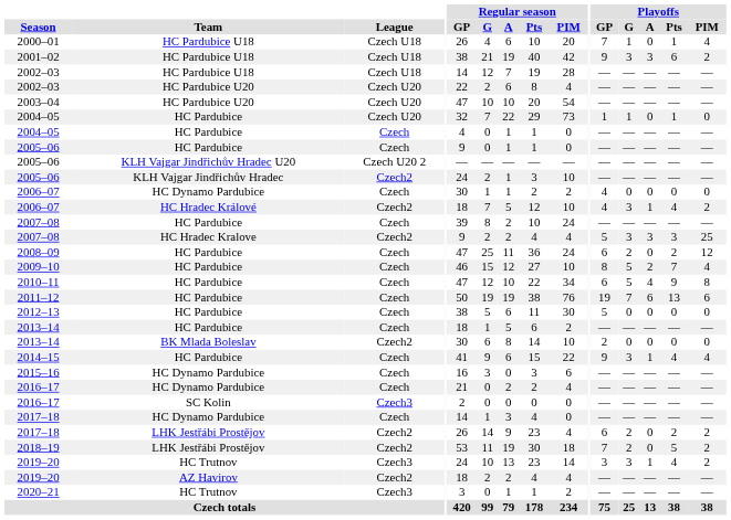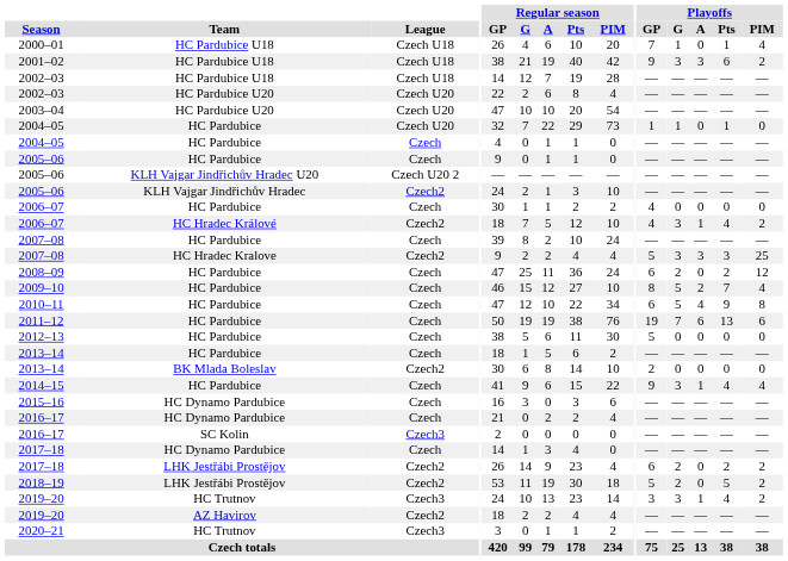 <table border="0" cellpadding="1" cellspacing="0" style="text-align:center; width:60em">
 <tr bgcolor="#e0e0e0">
 <th colspan="3" bgcolor="#ffffff"></th>
 <th rowspan="99" bgcolor="#ffffff"></th>
 <th colspan="5"><a href='#'>Regular season</a></th>
 <th rowspan="99" bgcolor="#ffffff"></th>
 <th colspan="5"><a href='#'>Playoffs</a></th>
 </tr>
 <tr bgcolor="#e0e0e0">
 <th><a href='#'>Season</a></th>
 <th>Team</th>
 <th>League</th>
 <th>GP</th>
 <th><a href='#'>G</a></th>
 <th><a href='#'>A</a></th>
 <th><a href='#'>Pts</a></th>
 <th><a href='#'>PIM</a></th>
 <th>GP</th>
 <th>G</th>
 <th>A</th>
 <th>Pts</th>
 <th>PIM</th>
 </tr>
 <tr>
 <td>2000–01</td>
 <td><a href='#'>HC Pardubice</a> U18</td>
 <td>Czech U18</td>
 <td>26</td>
 <td>4</td>
 <td>6</td>
 <td>10</td>
 <td>20</td>
 <td>7</td>
 <td>1</td>
 <td>0</td>
 <td>1</td>
 <td>4</td>
 </tr>
 <tr bgcolor="#f0f0f0">
 <td>2001–02</td>
 <td>HC Pardubice U18</td>
 <td>Czech U18</td>
 <td>38</td>
 <td>21</td>
 <td>19</td>
 <td>40</td>
 <td>42</td>
 <td>9</td>
 <td>3</td>
 <td>3</td>
 <td>6</td>
 <td>2</td>
 </tr>
 <tr>
 <td>2002–03</td>
 <td>HC Pardubice U18</td>
 <td>Czech U18</td>
 <td>14</td>
 <td>12</td>
 <td>7</td>
 <td>19</td>
 <td>28</td>
 <td>—</td>
 <td>—</td>
 <td>—</td>
 <td>—</td>
 <td>—</td>
 </tr>
 <tr bgcolor="#f0f0f0">
 <td>2002–03</td>
 <td>HC Pardubice U20</td>
 <td>Czech U20</td>
 <td>22</td>
 <td>2</td>
 <td>6</td>
 <td>8</td>
 <td>4</td>
 <td>—</td>
 <td>—</td>
 <td>—</td>
 <td>—</td>
 <td>—</td>
 </tr>
 <tr>
 <td>2003–04</td>
 <td>HC Pardubice U20</td>
 <td>Czech U20</td>
 <td>47</td>
 <td>10</td>
 <td>10</td>
 <td>20</td>
 <td>54</td>
 <td>—</td>
 <td>—</td>
 <td>—</td>
 <td>—</td>
 <td>—</td>
 </tr>
 <tr bgcolor="#f0f0f0">
 <td>2004–05</td>
 <td>HC Pardubice</td>
 <td>Czech U20</td>
 <td>32</td>
 <td>7</td>
 <td>22</td>
 <td>29</td>
 <td>73</td>
 <td>1</td>
 <td>1</td>
 <td>0</td>
 <td>1</td>
 <td>0</td>
 </tr>
 <tr>
 <td><a href='#'>2004–05</a></td>
 <td>HC Pardubice</td>
 <td><a href='#'>Czech</a></td>
 <td>4</td>
 <td>0</td>
 <td>1</td>
 <td>1</td>
 <td>0</td>
 <td>—</td>
 <td>—</td>
 <td>—</td>
 <td>—</td>
 <td>—</td>
 </tr>
 <tr bgcolor="#f0f0f0">
 <td><a href='#'>2005–06</a></td>
 <td>HC Pardubice</td>
 <td>Czech</td>
 <td>9</td>
 <td>0</td>
 <td>1</td>
 <td>1</td>
 <td>0</td>
 <td>—</td>
 <td>—</td>
 <td>—</td>
 <td>—</td>
 <td>—</td>
 </tr>
 <tr>
 <td>2005–06</td>
 <td><a href='#'>KLH Vajgar Jindřichův Hradec</a> U20</td>
 <td>Czech U20 2</td>
 <td>—</td>
 <td>—</td>
 <td>—</td>
 <td>—</td>
 <td>—</td>
 <td>—</td>
 <td>—</td>
 <td>—</td>
 <td>—</td>
 <td>—</td>
 </tr>
 <tr bgcolor="#f0f0f0">
 <td><a href='#'>2005–06</a></td>
 <td>KLH Vajgar Jindřichův Hradec</td>
 <td><a href='#'>Czech2</a></td>
 <td>24</td>
 <td>2</td>
 <td>1</td>
 <td>3</td>
 <td>10</td>
 <td>—</td>
 <td>—</td>
 <td>—</td>
 <td>—</td>
 <td>—</td>
 </tr>
 <tr>
 <td><a href='#'>2006–07</a></td>
-<td>HC Dynamo Pardubice</td>
+<td>HC Pardubice</td>
 <td>Czech</td>
 <td>30</td>
 <td>1</td>
 <td>1</td>
 <td>2</td>
 <td>2</td>
 <td>4</td>
 <td>0</td>
 <td>0</td>
 <td>0</td>
 <td>0</td>
 </tr>
 <tr bgcolor="#f0f0f0">
 <td><a href='#'>2006–07</a></td>
 <td><a href='#'>HC Hradec Králové</a></td>
 <td>Czech2</td>
 <td>18</td>
 <td>7</td>
 <td>5</td>
 <td>12</td>
 <td>10</td>
 <td>4</td>
 <td>3</td>
 <td>1</td>
 <td>4</td>
 <td>2</td>
 </tr>
 <tr>
 <td><a href='#'>2007–08</a></td>
 <td>HC Pardubice</td>
 <td>Czech</td>
 <td>39</td>
 <td>8</td>
 <td>2</td>
 <td>10</td>
 <td>24</td>
 <td>—</td>
 <td>—</td>
 <td>—</td>
 <td>—</td>
 <td>—</td>
 </tr>
 <tr bgcolor="#f0f0f0">
 <td><a href='#'>2007–08</a></td>
 <td>HC Hradec Kralove</td>
 <td>Czech2</td>
 <td>9</td>
 <td>2</td>
 <td>2</td>
 <td>4</td>
 <td>4</td>
 <td>5</td>
 <td>3</td>
 <td>3</td>
 <td>3</td>
 <td>25</td>
 </tr>
 <tr>
 <td><a href='#'>2008–09</a></td>
 <td>HC Pardubice</td>
 <td>Czech</td>
 <td>47</td>
 <td>25</td>
 <td>11</td>
 <td>36</td>
 <td>24</td>
 <td>6</td>
 <td>2</td>
 <td>0</td>
 <td>2</td>
 <td>12</td>
 </tr>
 <tr bgcolor="#f0f0f0">
 <td><a href='#'>2009–10</a></td>
 <td>HC Pardubice</td>
 <td>Czech</td>
 <td>46</td>
 <td>15</td>
 <td>12</td>
 <td>27</td>
 <td>10</td>
 <td>8</td>
 <td>5</td>
 <td>2</td>
 <td>7</td>
 <td>4</td>
 </tr>
 <tr>
 <td><a href='#'>2010–11</a></td>
 <td>HC Pardubice</td>
 <td>Czech</td>
 <td>47</td>
 <td>12</td>
 <td>10</td>
 <td>22</td>
 <td>34</td>
 <td>6</td>
 <td>5</td>
 <td>4</td>
 <td>9</td>
 <td>8</td>
 </tr>
 <tr bgcolor="#f0f0f0">
 <td><a href='#'>2011–12</a></td>
 <td>HC Pardubice</td>
 <td>Czech</td>
 <td>50</td>
 <td>19</td>
 <td>19</td>
 <td>38</td>
 <td>76</td>
 <td>19</td>
 <td>7</td>
 <td>6</td>
 <td>13</td>
 <td>6</td>
 </tr>
 <tr>
 <td><a href='#'>2012–13</a></td>
 <td>HC Pardubice</td>
 <td>Czech</td>
 <td>38</td>
 <td>5</td>
 <td>6</td>
 <td>11</td>
 <td>30</td>
 <td>5</td>
 <td>0</td>
 <td>0</td>
 <td>0</td>
 <td>0</td>
 </tr>
 <tr bgcolor="#f0f0f0">
 <td><a href='#'>2013–14</a></td>
 <td>HC Pardubice</td>
 <td>Czech</td>
 <td>18</td>
 <td>1</td>
 <td>5</td>
 <td>6</td>
 <td>2</td>
 <td>—</td>
 <td>—</td>
 <td>—</td>
 <td>—</td>
 <td>—</td>
 </tr>
 <tr>
 <td><a href='#'>2013–14</a></td>
 <td><a href='#'>BK Mlada Boleslav</a></td>
 <td>Czech2</td>
 <td>30</td>
 <td>6</td>
 <td>8</td>
 <td>14</td>
 <td>10</td>
 <td>2</td>
 <td>0</td>
 <td>0</td>
 <td>0</td>
 <td>0</td>
 </tr>
 <tr bgcolor="#f0f0f0">
 <td><a href='#'>2014–15</a></td>
 <td>HC Pardubice</td>
 <td>Czech</td>
 <td>41</td>
 <td>9</td>
 <td>6</td>
 <td>15</td>
 <td>22</td>
 <td>9</td>
 <td>3</td>
 <td>1</td>
 <td>4</td>
 <td>4</td>
 </tr>
 <tr>
 <td><a href='#'>2015–16</a></td>
 <td>HC Dynamo Pardubice</td>
 <td>Czech</td>
 <td>16</td>
 <td>3</td>
 <td>0</td>
 <td>3</td>
 <td>6</td>
 <td>—</td>
 <td>—</td>
 <td>—</td>
 <td>—</td>
 <td>—</td>
 </tr>
 <tr bgcolor="#f0f0f0">
 <td><a href='#'>2016–17</a></td>
 <td>HC Dynamo Pardubice</td>
 <td>Czech</td>
 <td>21</td>
 <td>0</td>
 <td>2</td>
 <td>2</td>
 <td>4</td>
 <td>—</td>
 <td>—</td>
 <td>—</td>
 <td>—</td>
 <td>—</td>
 </tr>
 <tr>
 <td><a href='#'>2016–17</a></td>
 <td>SC Kolin</td>
 <td><a href='#'>Czech3</a></td>
 <td>2</td>
 <td>0</td>
 <td>0</td>
 <td>0</td>
 <td>0</td>
 <td>—</td>
 <td>—</td>
 <td>—</td>
 <td>—</td>
 <td>—</td>
 </tr>
 <tr bgcolor="#f0f0f0">
 <td><a href='#'>2017–18</a></td>
 <td>HC Dynamo Pardubice</td>
 <td>Czech</td>
 <td>14</td>
 <td>1</td>
 <td>3</td>
 <td>4</td>
 <td>0</td>
 <td>—</td>
 <td>—</td>
 <td>—</td>
 <td>—</td>
 <td>—</td>
 </tr>
 <tr>
 <td><a href='#'>2017–18</a></td>
 <td><a href='#'>LHK Jestřábi Prostějov</a></td>
 <td>Czech2</td>
 <td>26</td>
 <td>14</td>
 <td>9</td>
 <td>23</td>
 <td>4</td>
 <td>6</td>
 <td>2</td>
 <td>0</td>
 <td>2</td>
 <td>2</td>
 </tr>
 <tr bgcolor="#f0f0f0">
 <td><a href='#'>2018–19</a></td>
 <td>LHK Jestřábi Prostějov</td>
 <td>Czech2</td>
 <td>53</td>
 <td>11</td>
 <td>19</td>
 <td>30</td>
 <td>18</td>
-<td>7</td>
+<td>5</td>
 <td>2</td>
 <td>0</td>
 <td>5</td>
 <td>2</td>
 </tr>
 <tr>
 <td><a href='#'>2019–20</a></td>
 <td>HC Trutnov</td>
 <td>Czech3</td>
 <td>24</td>
 <td>10</td>
 <td>13</td>
 <td>23</td>
 <td>14</td>
 <td>3</td>
 <td>3</td>
 <td>1</td>
 <td>4</td>
 <td>2</td>
 </tr>
 <tr bgcolor="#f0f0f0">
 <td><a href='#'>2019–20</a></td>
 <td><a href='#'>AZ Havirov</a></td>
 <td>Czech2</td>
 <td>18</td>
 <td>2</td>
 <td>2</td>
 <td>4</td>
 <td>4</td>
 <td>—</td>
 <td>—</td>
 <td>—</td>
 <td>—</td>
 <td>—</td>
 </tr>
 <tr>
 <td><a href='#'>2020–21</a></td>
 <td>HC Trutnov</td>
 <td>Czech3</td>
 <td>3</td>
 <td>0</td>
 <td>1</td>
 <td>1</td>
 <td>2</td>
 <td>—</td>
 <td>—</td>
 <td>—</td>
 <td>—</td>
 <td>—</td>
 </tr>
 <tr>
 </tr>
 <tr ALIGN="center" bgcolor="#e0e0e0">
 <th colspan="3">Czech totals</th>
 <th ALIGN="center">420</th>
 <th ALIGN="center">99</th>
 <th ALIGN="center">79</th>
 <th ALIGN="center">178</th>
 <th ALIGN="center">234</th>
 <th ALIGN="center">75</th>
 <th ALIGN="center">25</th>
 <th ALIGN="center">13</th>
 <th ALIGN="center">38</th>
 <th ALIGN="center">38</th>
 </tr>
 </table>
